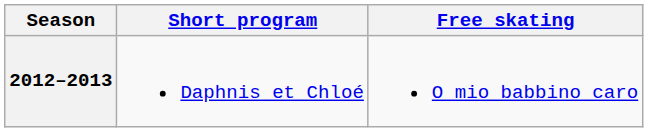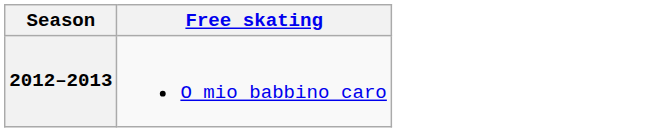 <table class="wikitable" style="text-align:center">
 <tr>
 <th>Season</th>
-<th><a href='#'>Short program</a></th>
 <th><a href='#'>Free skating</a></th>
 </tr>
 <tr>
 <th>2012–2013 <br> </th>
-<td><br><ul><li><a href='#'>Daphnis et Chloé</a> <br></li></ul></td>
 <td><br><ul><li><a href='#'>O mio babbino caro</a> <br></li></ul></td>
 </tr>
 </table>
